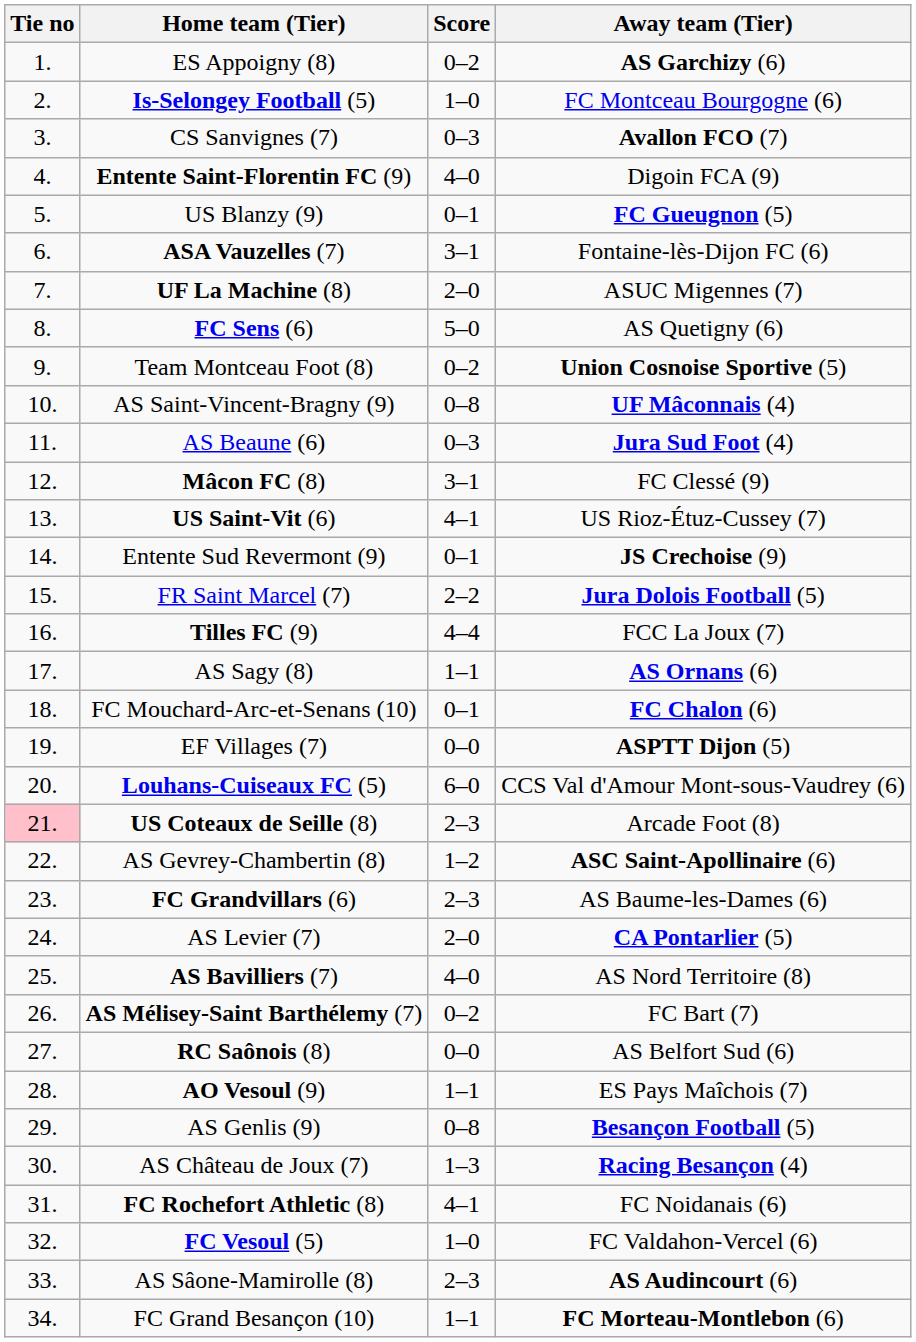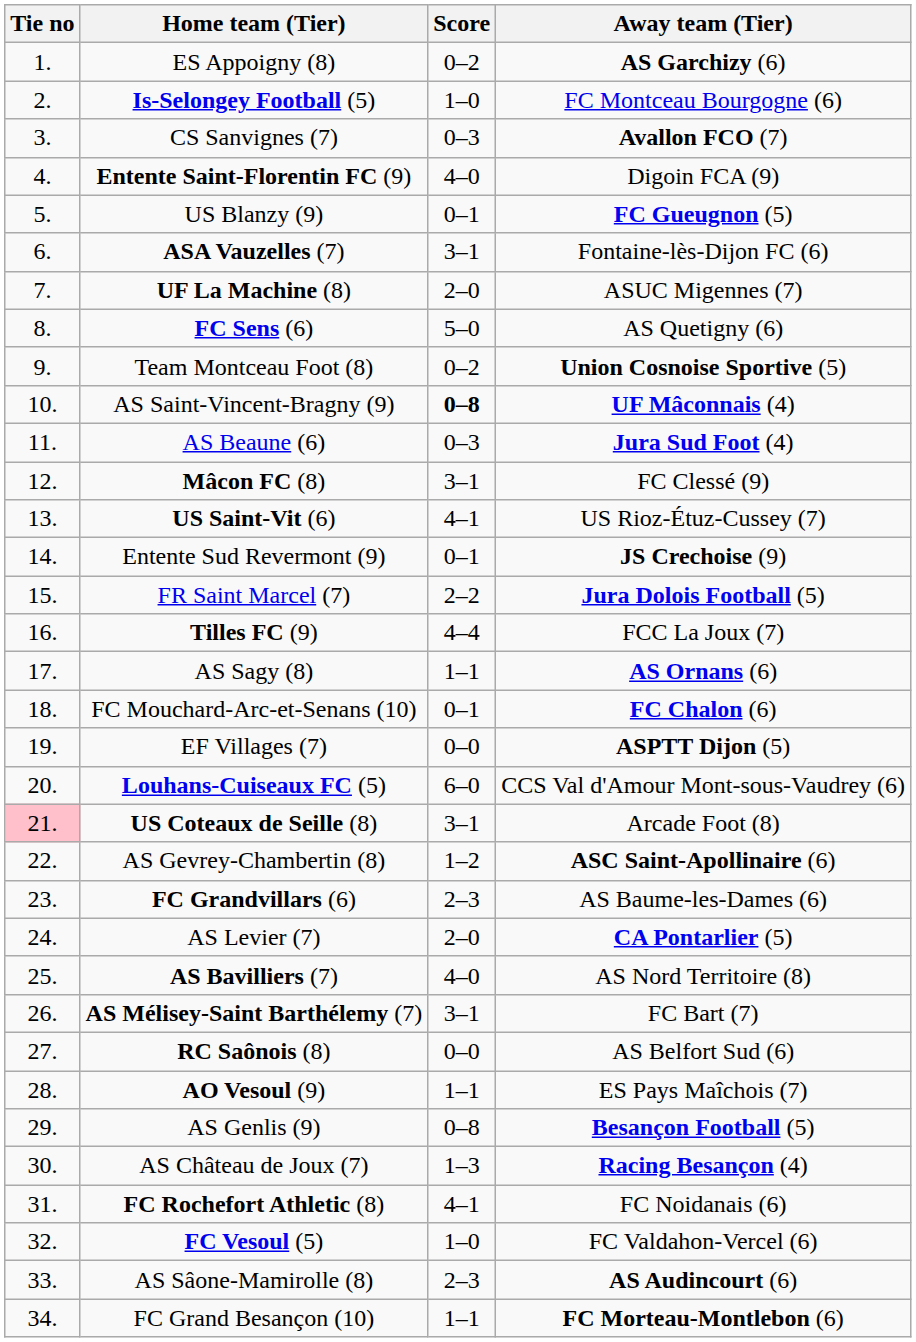 <table class="wikitable" style="text-align: center">
 <tr>
 <th>Tie no</th>
 <th>Home team (Tier)</th>
 <th>Score</th>
 <th>Away team (Tier)</th>
 </tr>
 <tr>
 <td>1.</td>
 <td>ES Appoigny (8)</td>
 <td>0–2</td>
 <td><strong>AS Garchizy</strong> (6)</td>
 </tr>
 <tr>
 <td>2.</td>
 <td><strong><a href='#'>Is-Selongey Football</a></strong> (5)</td>
 <td>1–0</td>
 <td><a href='#'>FC Montceau Bourgogne</a> (6)</td>
 </tr>
 <tr>
 <td>3.</td>
 <td>CS Sanvignes (7)</td>
 <td>0–3</td>
 <td><strong>Avallon FCO</strong> (7)</td>
 </tr>
 <tr>
 <td>4.</td>
 <td><strong>Entente Saint-Florentin FC</strong> (9)</td>
 <td>4–0</td>
 <td>Digoin FCA (9)</td>
 </tr>
 <tr>
 <td>5.</td>
 <td>US Blanzy (9)</td>
 <td>0–1</td>
 <td><strong><a href='#'>FC Gueugnon</a></strong> (5)</td>
 </tr>
 <tr>
 <td>6.</td>
 <td><strong>ASA Vauzelles</strong> (7)</td>
 <td>3–1</td>
 <td>Fontaine-lès-Dijon FC (6)</td>
 </tr>
 <tr>
 <td>7.</td>
 <td><strong>UF La Machine</strong> (8)</td>
 <td>2–0</td>
 <td>ASUC Migennes (7)</td>
 </tr>
 <tr>
 <td>8.</td>
 <td><strong><a href='#'>FC Sens</a></strong> (6)</td>
 <td>5–0</td>
 <td>AS Quetigny (6)</td>
 </tr>
 <tr>
 <td>9.</td>
 <td>Team Montceau Foot (8)</td>
 <td>0–2</td>
 <td><strong>Union Cosnoise Sportive</strong> (5)</td>
 </tr>
 <tr>
 <td>10.</td>
 <td>AS Saint-Vincent-Bragny (9)</td>
-<td>0–8</td>
+<td><strong>0–8</strong></td>
 <td><strong><a href='#'>UF Mâconnais</a></strong> (4)</td>
 </tr>
 <tr>
 <td>11.</td>
 <td><a href='#'>AS Beaune</a> (6)</td>
 <td>0–3</td>
 <td><strong><a href='#'>Jura Sud Foot</a></strong> (4)</td>
 </tr>
 <tr>
 <td>12.</td>
 <td><strong>Mâcon FC</strong> (8)</td>
 <td>3–1</td>
 <td>FC Clessé (9)</td>
 </tr>
 <tr>
 <td>13.</td>
 <td><strong>US Saint-Vit</strong> (6)</td>
 <td>4–1</td>
 <td>US Rioz-Étuz-Cussey (7)</td>
 </tr>
 <tr>
 <td>14.</td>
 <td>Entente Sud Revermont (9)</td>
 <td>0–1</td>
 <td><strong>JS Crechoise</strong> (9)</td>
 </tr>
 <tr>
 <td>15.</td>
 <td><a href='#'>FR Saint Marcel</a> (7)</td>
 <td>2–2 </td>
 <td><strong><a href='#'>Jura Dolois Football</a></strong> (5)</td>
 </tr>
 <tr>
 <td>16.</td>
 <td><strong>Tilles FC</strong> (9)</td>
 <td>4–4 </td>
 <td>FCC La Joux (7)</td>
 </tr>
 <tr>
 <td>17.</td>
 <td>AS Sagy (8)</td>
 <td>1–1 </td>
 <td><strong><a href='#'>AS Ornans</a></strong> (6)</td>
 </tr>
 <tr>
 <td>18.</td>
 <td>FC Mouchard-Arc-et-Senans (10)</td>
 <td>0–1</td>
 <td><strong><a href='#'>FC Chalon</a></strong> (6)</td>
 </tr>
 <tr>
 <td>19.</td>
 <td>EF Villages (7)</td>
 <td>0–0 </td>
 <td><strong>ASPTT Dijon</strong> (5)</td>
 </tr>
 <tr>
 <td>20.</td>
 <td><strong><a href='#'>Louhans-Cuiseaux FC</a></strong> (5)</td>
 <td>6–0</td>
 <td>CCS Val d'Amour Mont-sous-Vaudrey (6)</td>
 </tr>
 <tr>
 <td style="background: pink;">21.</td>
 <td><strong>US Coteaux de Seille</strong> (8)</td>
-<td>2–3</td>
+<td>3–1</td>
 <td>Arcade Foot (8)</td>
 </tr>
 <tr>
 <td>22.</td>
 <td>AS Gevrey-Chambertin (8)</td>
 <td>1–2</td>
 <td><strong>ASC Saint-Apollinaire</strong> (6)</td>
 </tr>
 <tr>
 <td>23.</td>
 <td><strong>FC Grandvillars</strong> (6)</td>
 <td>2–3</td>
 <td>AS Baume-les-Dames (6)</td>
 </tr>
 <tr>
 <td>24.</td>
 <td>AS Levier (7)</td>
 <td>2–0</td>
 <td><strong><a href='#'>CA Pontarlier</a></strong> (5)</td>
 </tr>
 <tr>
 <td>25.</td>
 <td><strong>AS Bavilliers</strong> (7)</td>
 <td>4–0</td>
 <td>AS Nord Territoire (8)</td>
 </tr>
 <tr>
 <td>26.</td>
 <td><strong>AS Mélisey-Saint Barthélemy</strong> (7)</td>
-<td>0–2</td>
+<td>3–1</td>
 <td>FC Bart (7)</td>
 </tr>
 <tr>
 <td>27.</td>
 <td><strong>RC Saônois</strong> (8)</td>
 <td>0–0 </td>
 <td>AS Belfort Sud (6)</td>
 </tr>
 <tr>
 <td>28.</td>
 <td><strong>AO Vesoul</strong> (9)</td>
 <td>1–1 </td>
 <td>ES Pays Maîchois (7)</td>
 </tr>
 <tr>
 <td>29.</td>
 <td>AS Genlis (9)</td>
 <td>0–8</td>
 <td><strong><a href='#'>Besançon Football</a></strong> (5)</td>
 </tr>
 <tr>
 <td>30.</td>
 <td>AS Château de Joux (7)</td>
 <td>1–3</td>
 <td><strong><a href='#'>Racing Besançon</a></strong> (4)</td>
 </tr>
 <tr>
 <td>31.</td>
 <td><strong>FC Rochefort Athletic</strong> (8)</td>
 <td>4–1</td>
 <td>FC Noidanais (6)</td>
 </tr>
 <tr>
 <td>32.</td>
 <td><strong><a href='#'>FC Vesoul</a></strong> (5)</td>
 <td>1–0</td>
 <td>FC Valdahon-Vercel (6)</td>
 </tr>
 <tr>
 <td>33.</td>
 <td>AS Sâone-Mamirolle (8)</td>
 <td>2–3</td>
 <td><strong>AS Audincourt</strong> (6)</td>
 </tr>
 <tr>
 <td>34.</td>
 <td>FC Grand Besançon (10)</td>
 <td>1–1 </td>
 <td><strong>FC Morteau-Montlebon</strong> (6)</td>
 </tr>
 </table>
